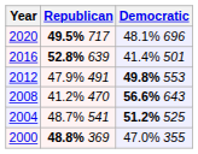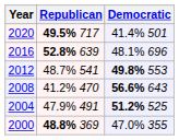 <table class="wikitable"  style="float:right; font-size:90%;">
 <tr style="background:lightgrey;">
 <th>Year</th>
 <th><a href='#'>Republican</a></th>
 <th><a href='#'>Democratic</a></th>
 </tr>
 <tr>
 <td style="text-align:center; background:#fff3f3;"><a href='#'>2020</a></td>
 <td style="text-align:center; background:#fff3f3;"><strong>49.5%</strong> <em>717</em></td>
-<td style="text-align:center; background:#f0f0ff;">48.1% <em>696</em></td>
+<td style="text-align:center; background:#f0f0ff;">41.4% <em>501</em></td>
 </tr>
 <tr |->
 <td style="text-align:center; background:#fff3f3;"><a href='#'>2016</a></td>
 <td style="text-align:center; background:#fff3f3;"><strong>52.8%</strong> <em>639</em></td>
-<td style="text-align:center; background:#f0f0ff;">41.4% <em>501</em></td>
+<td style="text-align:center; background:#f0f0ff;">48.1% <em>696</em></td>
 </tr>
 <tr>
 <td style="text-align:center; background:#f0f0ff;"><a href='#'>2012</a></td>
-<td style="text-align:center; background:#fff3f3;">47.9% <em>491</em></td>
+<td style="text-align:center; background:#fff3f3;">48.7% <em>541</em></td>
 <td style="text-align:center; background:#f0f0ff;"><strong>49.8%</strong> <em>553</em></td>
 </tr>
 <tr>
 <td style="text-align:center; background:#f0f0ff;"><a href='#'>2008</a></td>
 <td style="text-align:center; background:#fff3f3;">41.2% <em>470</em></td>
 <td style="text-align:center; background:#f0f0ff;"><strong>56.6%</strong> <em>643</em></td>
 </tr>
 <tr>
 <td style="text-align:center; background:#f0f0ff;"><a href='#'>2004</a></td>
-<td style="text-align:center; background:#fff3f3;">48.7% <em>541</em></td>
+<td style="text-align:center; background:#fff3f3;">47.9% <em>491</em></td>
 <td style="text-align:center; background:#f0f0ff;"><strong>51.2%</strong> <em>525</em></td>
 </tr>
 <tr>
 <td style="text-align:center; background:#fff3f3;"><a href='#'>2000</a></td>
 <td style="text-align:center; background:#fff3f3;"><strong>48.8%</strong> <em>369</em></td>
 <td style="text-align:center; background:#f0f0ff;">47.0% <em>355</em></td>
 </tr>
 </table>
